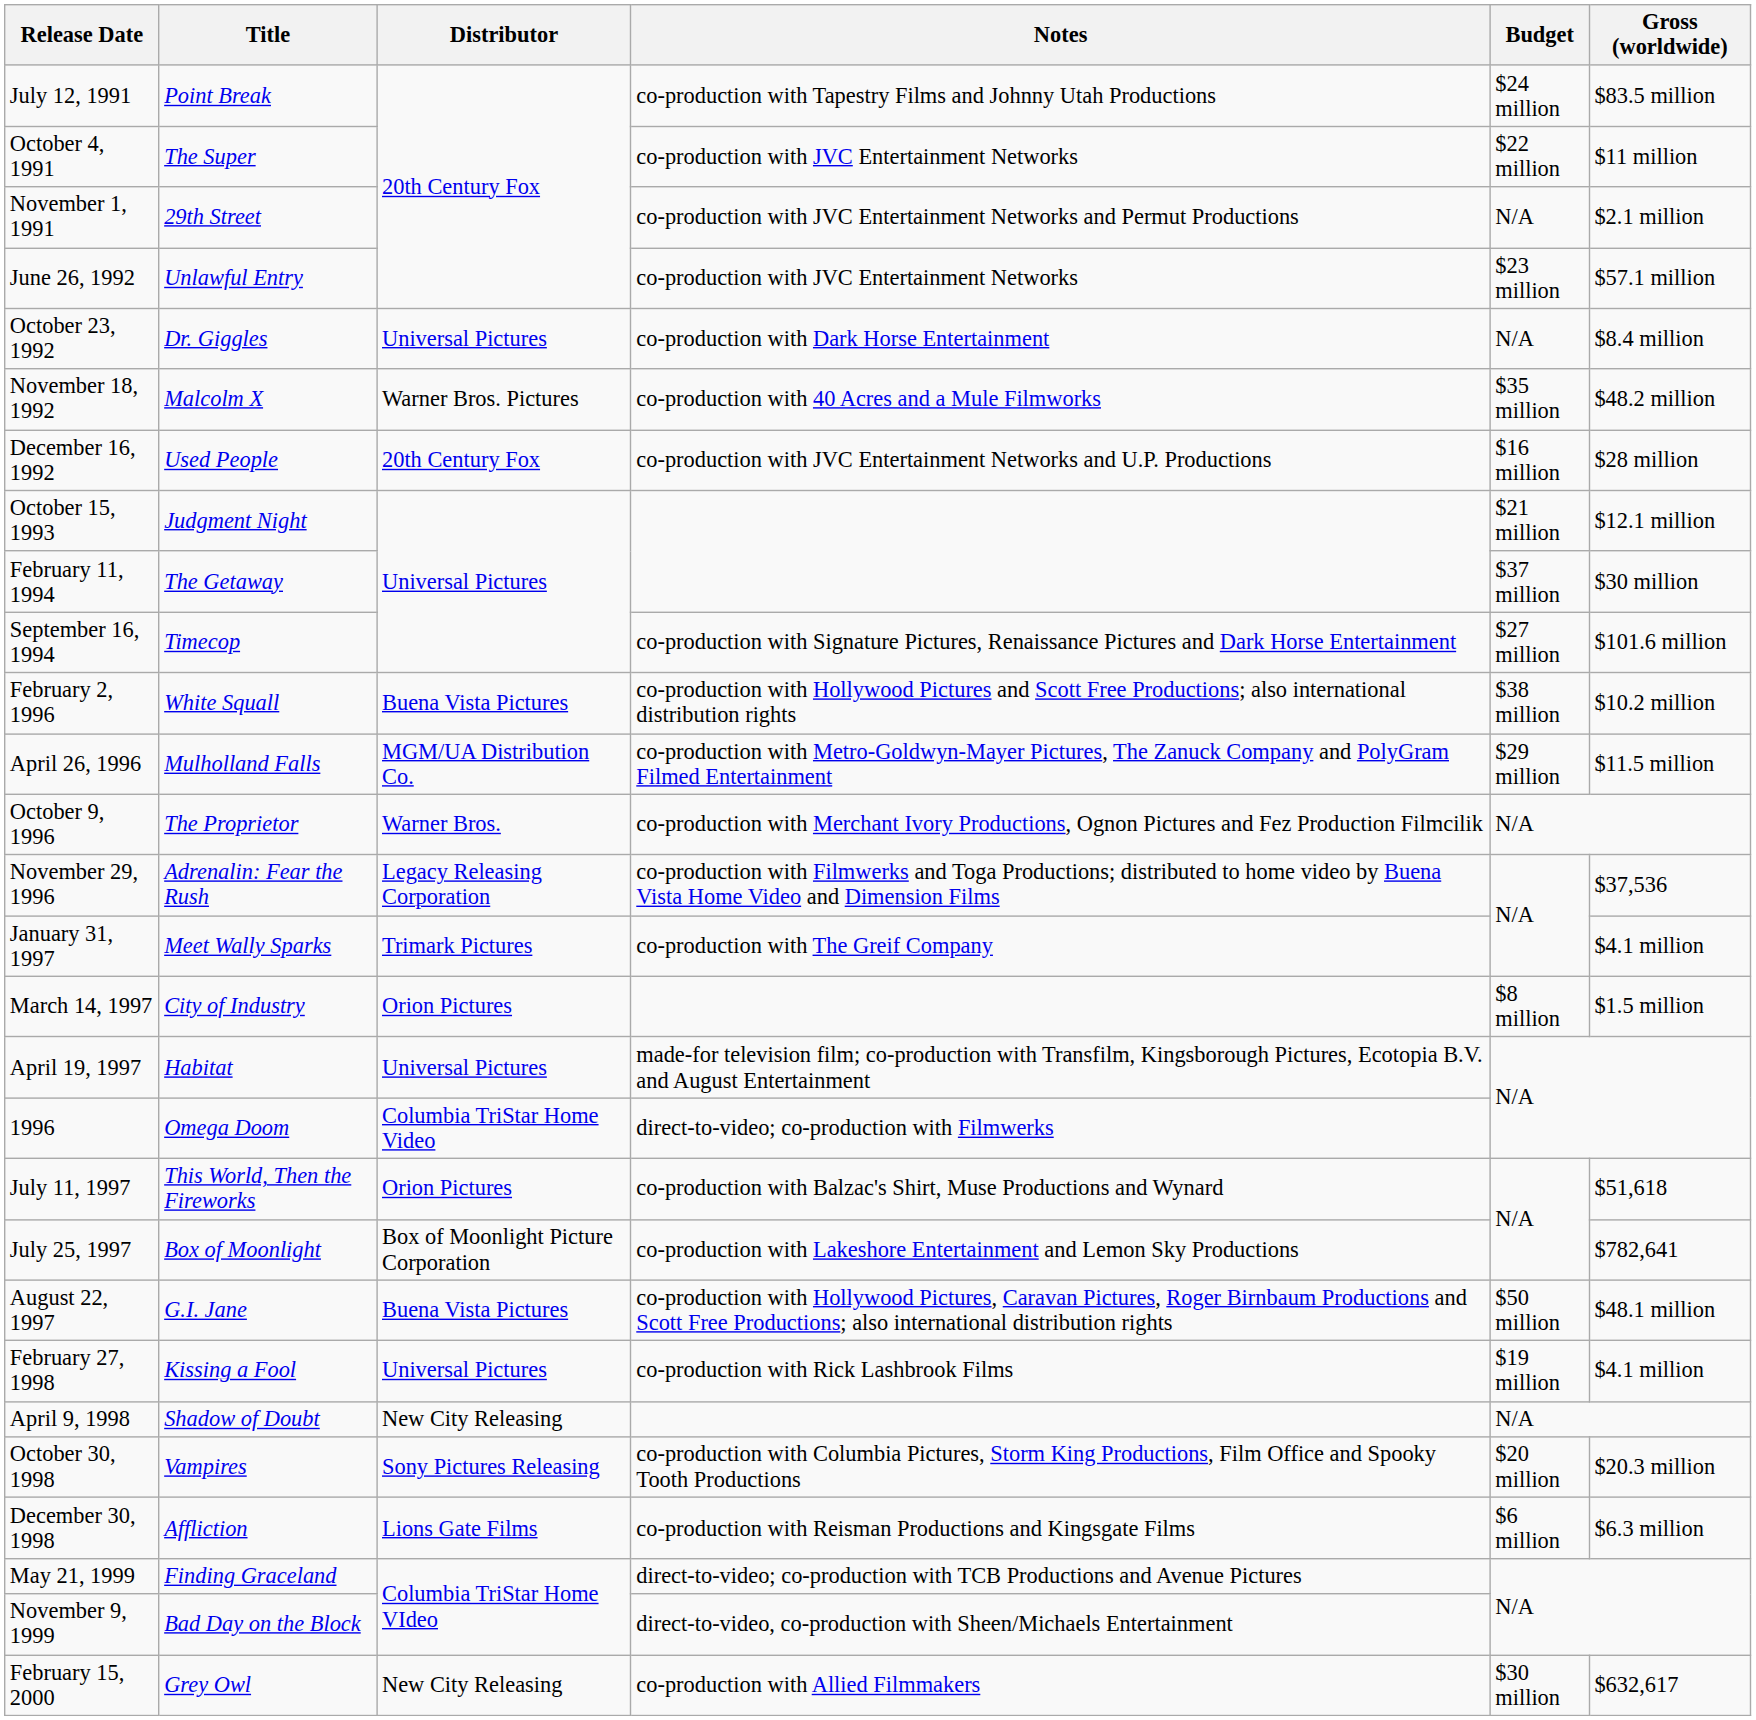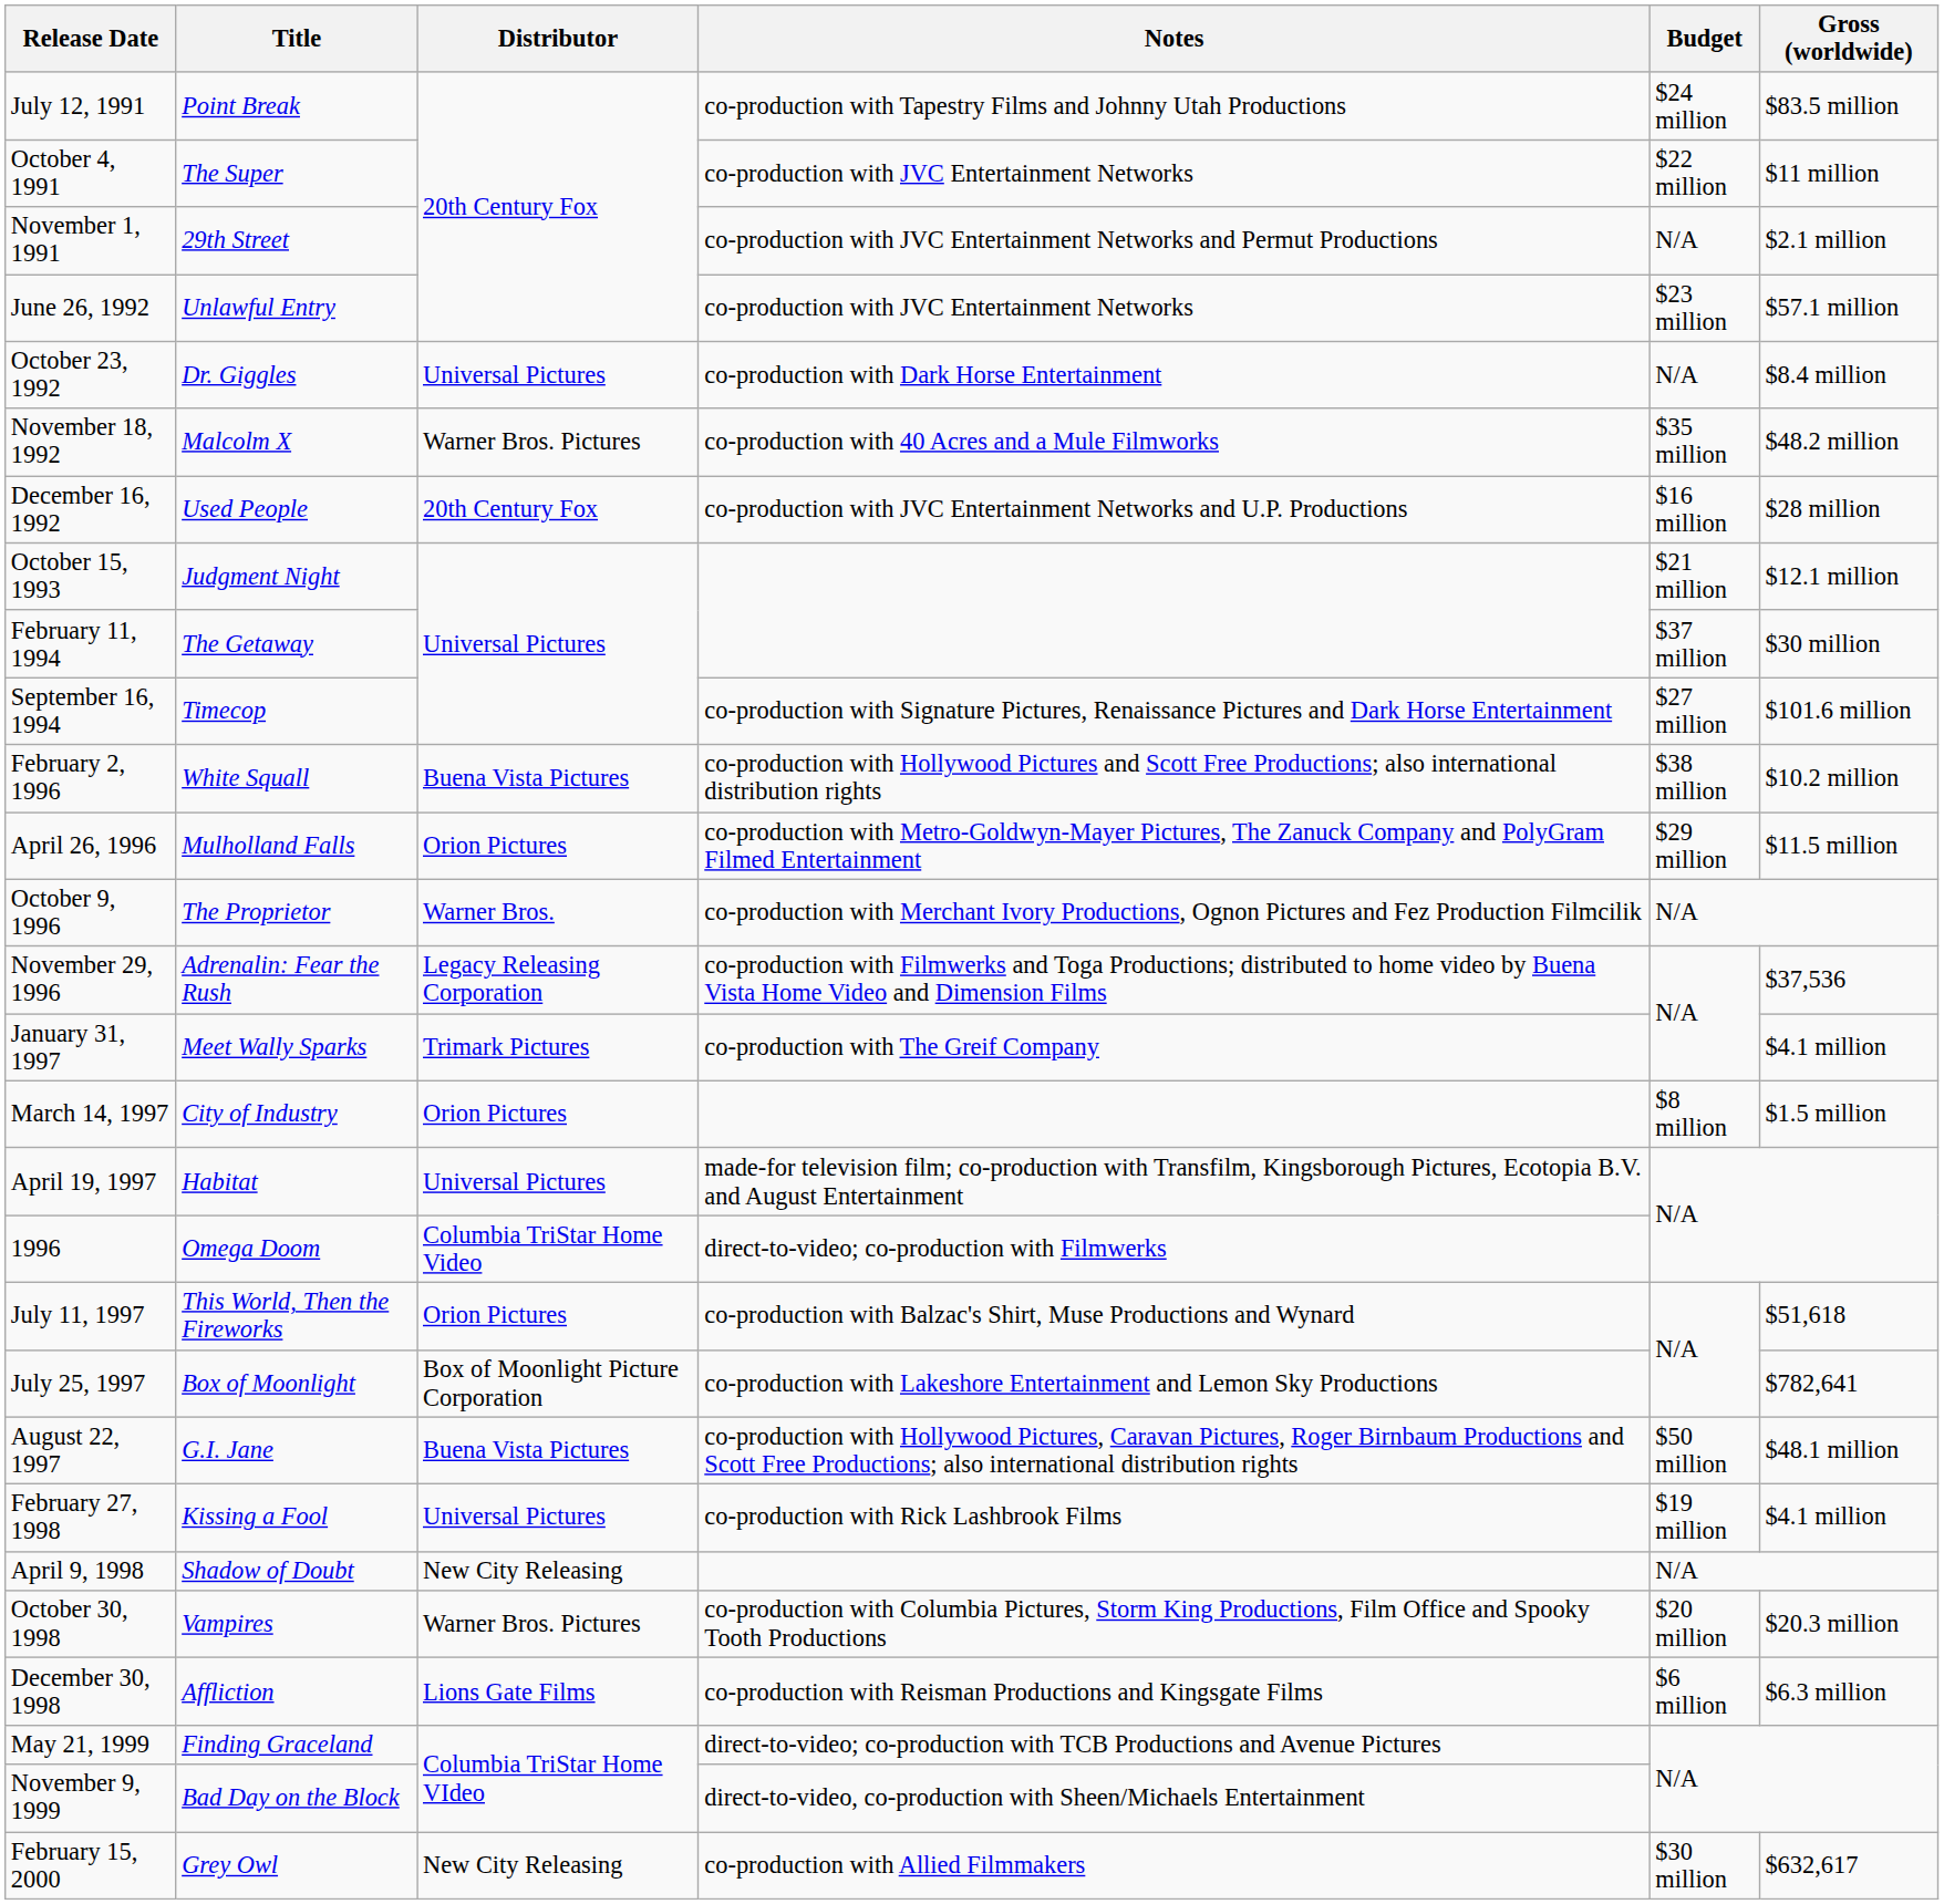 <table class="wikitable sortable">
 <tr>
 <th>Release Date</th>
 <th>Title</th>
 <th>Distributor</th>
 <th>Notes</th>
 <th>Budget</th>
 <th>Gross (worldwide)</th>
 </tr>
 <tr>
 <td>July 12, 1991</td>
 <td><em><a href='#'>Point Break</a></em></td>
 <td rowspan="4"><a href='#'>20th Century Fox</a></td>
 <td>co-production with Tapestry Films and Johnny Utah Productions</td>
 <td>$24 million</td>
 <td>$83.5 million</td>
 </tr>
 <tr>
 <td>October 4, 1991</td>
 <td><em><a href='#'>The Super</a></em></td>
 <td>co-production with <a href='#'>JVC</a> Entertainment Networks</td>
 <td>$22 million</td>
 <td>$11 million</td>
 </tr>
 <tr>
 <td>November 1, 1991</td>
 <td><em><a href='#'>29th Street</a></em></td>
 <td>co-production with JVC Entertainment Networks and Permut Productions</td>
 <td>N/A</td>
 <td>$2.1 million</td>
 </tr>
 <tr>
 <td>June 26, 1992</td>
 <td><em><a href='#'>Unlawful Entry</a></em></td>
 <td>co-production with JVC Entertainment Networks</td>
 <td>$23 million</td>
 <td>$57.1 million</td>
 </tr>
 <tr>
 <td>October 23, 1992</td>
 <td><em><a href='#'>Dr. Giggles</a></em></td>
 <td><a href='#'>Universal Pictures</a></td>
 <td>co-production with <a href='#'>Dark Horse Entertainment</a></td>
 <td>N/A</td>
 <td>$8.4 million</td>
 </tr>
 <tr>
 <td>November 18, 1992</td>
 <td><em><a href='#'>Malcolm X</a></em></td>
 <td>Warner Bros. Pictures</td>
 <td>co-production with <a href='#'>40 Acres and a Mule Filmworks</a></td>
 <td>$35 million</td>
 <td>$48.2 million</td>
 </tr>
 <tr>
 <td>December 16, 1992</td>
 <td><em><a href='#'>Used People</a></em></td>
 <td><a href='#'>20th Century Fox</a></td>
 <td>co-production with JVC Entertainment Networks and U.P. Productions</td>
 <td>$16 million</td>
 <td>$28 million</td>
 </tr>
 <tr>
 <td>October 15, 1993</td>
 <td><em><a href='#'>Judgment Night</a></em></td>
 <td rowspan="3"><a href='#'>Universal Pictures</a></td>
 <td rowspan="2"></td>
 <td>$21 million</td>
 <td>$12.1 million</td>
 </tr>
 <tr>
 <td>February 11, 1994</td>
 <td><em><a href='#'>The Getaway</a></em></td>
 <td>$37 million</td>
 <td>$30 million</td>
 </tr>
 <tr>
 <td>September 16, 1994</td>
 <td><em><a href='#'>Timecop</a></em></td>
 <td>co-production with Signature Pictures, Renaissance Pictures and <a href='#'>Dark Horse Entertainment</a></td>
 <td>$27 million</td>
 <td>$101.6 million</td>
 </tr>
 <tr>
 <td>February 2, 1996</td>
 <td><em><a href='#'>White Squall</a></em></td>
 <td><a href='#'>Buena Vista Pictures</a></td>
 <td>co-production with <a href='#'>Hollywood Pictures</a> and <a href='#'>Scott Free Productions</a>; also international distribution rights</td>
 <td>$38 million</td>
 <td>$10.2 million</td>
 </tr>
 <tr>
 <td>April 26, 1996</td>
 <td><em><a href='#'>Mulholland Falls</a></em></td>
-<td><a href='#'>MGM/UA Distribution Co.</a></td>
+<td><a href='#'>Orion Pictures</a></td>
 <td>co-production with <a href='#'>Metro-Goldwyn-Mayer Pictures</a>, <a href='#'>The Zanuck Company</a> and <a href='#'>PolyGram Filmed Entertainment</a></td>
 <td>$29 million</td>
 <td>$11.5 million</td>
 </tr>
 <tr>
 <td>October 9, 1996</td>
 <td><em><a href='#'>The Proprietor</a></em></td>
 <td><a href='#'>Warner Bros.</a></td>
 <td>co-production with <a href='#'>Merchant Ivory Productions</a>, Ognon Pictures and Fez Production Filmcilik</td>
 <td colspan="2">N/A</td>
 </tr>
 <tr>
 <td>November 29, 1996</td>
 <td><em><a href='#'>Adrenalin: Fear the Rush</a></em></td>
 <td><a href='#'>Legacy Releasing Corporation</a></td>
 <td>co-production with <a href='#'>Filmwerks</a> and Toga Productions; distributed to home video by <a href='#'>Buena Vista Home Video</a> and <a href='#'>Dimension Films</a></td>
 <td rowspan="2">N/A</td>
 <td>$37,536</td>
 </tr>
 <tr>
 <td>January 31, 1997</td>
 <td><em><a href='#'>Meet Wally Sparks</a></em></td>
 <td><a href='#'>Trimark Pictures</a></td>
 <td>co-production with <a href='#'>The Greif Company</a></td>
 <td>$4.1 million</td>
 </tr>
 <tr>
 <td>March 14, 1997</td>
 <td><em><a href='#'>City of Industry</a></em></td>
 <td><a href='#'>Orion Pictures</a></td>
 <td></td>
 <td>$8 million</td>
 <td>$1.5 million</td>
 </tr>
 <tr>
 <td>April 19, 1997</td>
 <td><em><a href='#'>Habitat</a></em></td>
 <td><a href='#'>Universal Pictures</a></td>
 <td>made-for television film; co-production with Transfilm, Kingsborough Pictures, Ecotopia B.V. and August Entertainment</td>
 <td colspan="2" rowspan="2">N/A</td>
 </tr>
 <tr>
 <td>1996</td>
 <td><em><a href='#'>Omega Doom</a></em></td>
 <td><a href='#'>Columbia TriStar Home Video</a></td>
 <td>direct-to-video; co-production with <a href='#'>Filmwerks</a></td>
 </tr>
 <tr>
 <td>July 11, 1997</td>
 <td><em><a href='#'>This World, Then the Fireworks</a></em></td>
 <td><a href='#'>Orion Pictures</a></td>
 <td>co-production with Balzac's Shirt, Muse Productions and Wynard</td>
 <td rowspan="2">N/A</td>
 <td>$51,618</td>
 </tr>
 <tr>
 <td>July 25, 1997</td>
 <td><em><a href='#'>Box of Moonlight</a></em></td>
 <td>Box of Moonlight Picture Corporation</td>
 <td>co-production with <a href='#'>Lakeshore Entertainment</a> and Lemon Sky Productions</td>
 <td>$782,641</td>
 </tr>
 <tr>
 <td>August 22, 1997</td>
 <td><em><a href='#'>G.I. Jane</a></em></td>
 <td><a href='#'>Buena Vista Pictures</a></td>
 <td>co-production with <a href='#'>Hollywood Pictures</a>, <a href='#'>Caravan Pictures</a>, <a href='#'>Roger Birnbaum Productions</a> and <a href='#'>Scott Free Productions</a>; also international distribution rights</td>
 <td>$50 million</td>
 <td>$48.1 million</td>
 </tr>
 <tr>
 <td>February 27, 1998</td>
 <td><em><a href='#'>Kissing a Fool</a></em></td>
 <td><a href='#'>Universal Pictures</a></td>
 <td>co-production with Rick Lashbrook Films</td>
 <td>$19 million</td>
 <td>$4.1 million</td>
 </tr>
 <tr>
 <td>April 9, 1998</td>
 <td><em><a href='#'>Shadow of Doubt</a></em></td>
 <td>New City Releasing</td>
 <td></td>
 <td colspan="2">N/A</td>
 </tr>
 <tr>
 <td>October 30, 1998</td>
 <td><em><a href='#'>Vampires</a></em></td>
-<td><a href='#'>Sony Pictures Releasing</a></td>
+<td>Warner Bros. Pictures</td>
 <td>co-production with Columbia Pictures, <a href='#'>Storm King Productions</a>, Film Office and Spooky Tooth Productions</td>
 <td>$20 million</td>
 <td>$20.3 million</td>
 </tr>
 <tr>
 <td>December 30, 1998</td>
 <td><em><a href='#'>Affliction</a></em></td>
 <td><a href='#'>Lions Gate Films</a></td>
 <td>co-production with Reisman Productions and Kingsgate Films</td>
 <td>$6 million</td>
 <td>$6.3 million</td>
 </tr>
 <tr>
 <td>May 21, 1999</td>
 <td><em><a href='#'>Finding Graceland</a></em></td>
 <td rowspan="2"><a href='#'>Columbia TriStar Home VIdeo</a></td>
 <td>direct-to-video; co-production with TCB Productions and Avenue Pictures</td>
 <td colspan="2" rowspan="2">N/A</td>
 </tr>
 <tr>
 <td>November 9, 1999</td>
 <td><em><a href='#'>Bad Day on the Block</a></em></td>
 <td>direct-to-video, co-production with Sheen/Michaels Entertainment</td>
 </tr>
 <tr>
 <td>February 15, 2000</td>
 <td><em><a href='#'>Grey Owl</a></em></td>
 <td>New City Releasing</td>
 <td>co-production with <a href='#'>Allied Filmmakers</a></td>
 <td>$30 million</td>
 <td>$632,617</td>
 </tr>
 </table>
